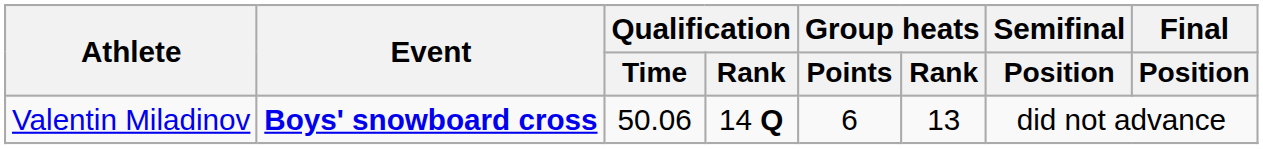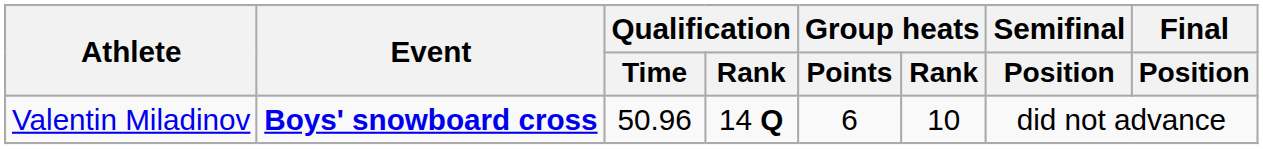 <table class="wikitable" style="font-size:90%">
 <tr>
 <th rowspan="2">Athlete</th>
 <th rowspan="2">Event</th>
 <th colspan=2>Qualification</th>
 <th colspan=2>Group heats</th>
 <th>Semifinal</th>
 <th>Final</th>
 </tr>
 <tr style="font-size:95%">
 <th>Time</th>
 <th>Rank</th>
 <th>Points</th>
 <th>Rank</th>
 <th>Position</th>
 <th>Position</th>
 </tr>
 <tr align=center>
 <td align=left><a href='#'>Valentin Miladinov</a></td>
 <td align=left><strong><a href='#'>Boys' snowboard cross</a></strong></td>
-<td>50.06</td>
+<td>50.96</td>
 <td>14 <strong>Q</strong></td>
 <td>6</td>
-<td>13</td>
+<td>10</td>
 <td colspan=2>did not advance</td>
 </tr>
 </table>
